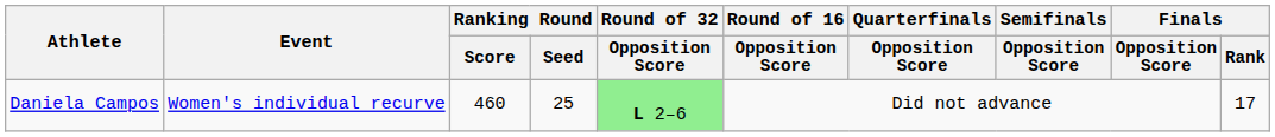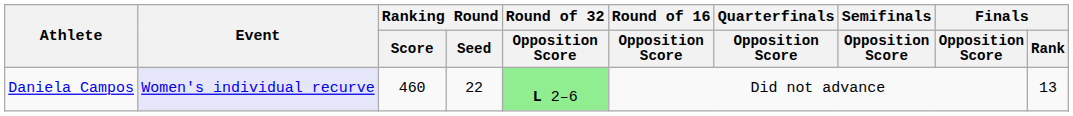 <table class="wikitable" style="text-align: center; font-size:90%">
 <tr>
 <th rowspan="2">Athlete</th>
 <th rowspan="2">Event</th>
 <th colspan="2">Ranking Round</th>
 <th>Round of 32</th>
 <th>Round of 16</th>
 <th>Quarterfinals</th>
 <th>Semifinals</th>
 <th colspan="2">Finals</th>
 </tr>
 <tr style="font-size:95%">
 <th>Score</th>
 <th>Seed</th>
 <th>Opposition<br>Score</th>
 <th>Opposition<br>Score</th>
 <th>Opposition<br>Score</th>
 <th>Opposition<br>Score</th>
 <th>Opposition<br>Score</th>
 <th>Rank</th>
 </tr>
 <tr>
 <td align=left><a href='#'>Daniela Campos</a></td>
-<td align=left><a href='#'>Women's individual recurve</a></td>
+<td align=left style="background: lavender;"><a href='#'>Women's individual recurve</a></td>
 <td>460</td>
-<td>25</td>
+<td>22</td>
 <td style="background: lightgreen;"><br><strong>L</strong> 2–6</td>
 <td colspan=4>Did not advance</td>
-<td>17</td>
+<td>13</td>
 </tr>
 </table>
